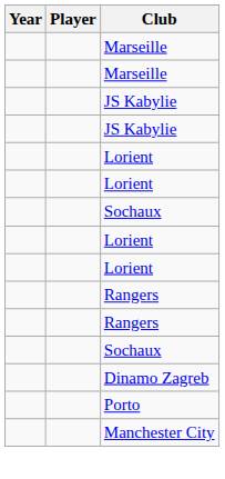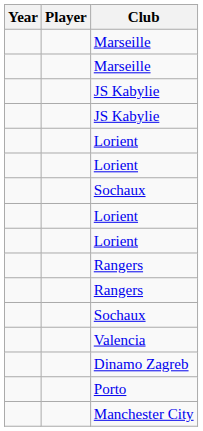 <table class="wikitable" style="font-size:95%;">
 <tr>
 <th>Year</th>
 <th>Player</th>
 <th>Club</th>
 </tr>
 <tr>
 <td></td>
 <td></td>
 <td> <a href='#'>Marseille</a></td>
 </tr>
 <tr>
 <td></td>
 <td></td>
 <td> <a href='#'>Marseille</a></td>
 </tr>
 <tr>
 <td></td>
 <td></td>
 <td> <a href='#'>JS Kabylie</a></td>
 </tr>
 <tr>
 <td></td>
 <td></td>
 <td> <a href='#'>JS Kabylie</a></td>
 </tr>
 <tr>
 <td></td>
 <td></td>
 <td> <a href='#'>Lorient</a></td>
 </tr>
 <tr>
 <td></td>
 <td></td>
 <td> <a href='#'>Lorient</a></td>
 </tr>
 <tr>
 <td></td>
 <td></td>
 <td> <a href='#'>Sochaux</a></td>
 </tr>
 <tr>
 <td></td>
 <td></td>
 <td> <a href='#'>Lorient</a></td>
 </tr>
 <tr>
 <td></td>
 <td></td>
 <td> <a href='#'>Lorient</a></td>
 </tr>
 <tr>
 <td></td>
 <td></td>
 <td> <a href='#'>Rangers</a></td>
 </tr>
 <tr>
 <td></td>
 <td></td>
 <td> <a href='#'>Rangers</a></td>
 </tr>
 <tr>
 <td></td>
 <td></td>
 <td> <a href='#'>Sochaux</a></td>
 </tr>
 <tr>
 <td></td>
 <td></td>
+<td> <a href='#'>Valencia</a></td>
+</tr>
+<tr>
+<td></td>
+<td></td>
 <td> <a href='#'>Dinamo Zagreb</a></td>
 </tr>
 <tr>
 <td></td>
 <td></td>
 <td> <a href='#'>Porto</a></td>
 </tr>
 <tr>
 <td></td>
 <td></td>
 <td> <a href='#'>Manchester City</a></td>
 </tr>
 </table>
